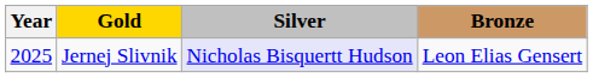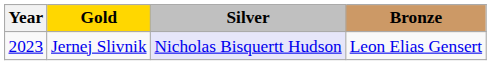 <table class="wikitable">
 <tr>
 <th>Year</th>
 <td align=center bgcolor=gold><strong>Gold</strong></td>
 <td align=center bgcolor=silver><strong>Silver</strong></td>
 <td align=center bgcolor=cc9966><strong>Bronze</strong></td>
 </tr>
 <tr>
-<td><a href='#'>2025</a></td>
+<td><a href='#'>2023</a></td>
 <td> <a href='#'>Jernej Slivnik</a></td>
 <td style="background: lavender;"> <a href='#'>Nicholas Bisquertt Hudson</a></td>
 <td> <a href='#'>Leon Elias Gensert</a></td>
 </tr>
 </table>
